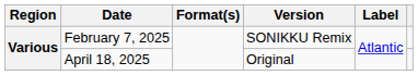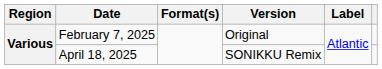 <table class="wikitable plainrowheaders">
 <tr>
 <th scope="col">Region</th>
 <th scope="col">Date</th>
 <th scope="col">Format(s)</th>
 <th>Version</th>
 <th scope="col">Label</th>
 <th scope="col"></th>
 </tr>
 <tr>
 <th rowspan="2" scope="row">Various</th>
 <td>February 7, 2025</td>
 <td rowspan="2"></td>
-<td>SONIKKU Remix</td>
+<td>Original</td>
 <td rowspan="2"><a href='#'>Atlantic</a></td>
 <td style="text-align:center;"></td>
 </tr>
 <tr>
 <td>April 18, 2025</td>
-<td>Original</td>
+<td>SONIKKU Remix</td>
 <td style="text-align: center;"></td>
 </tr>
 </table>
